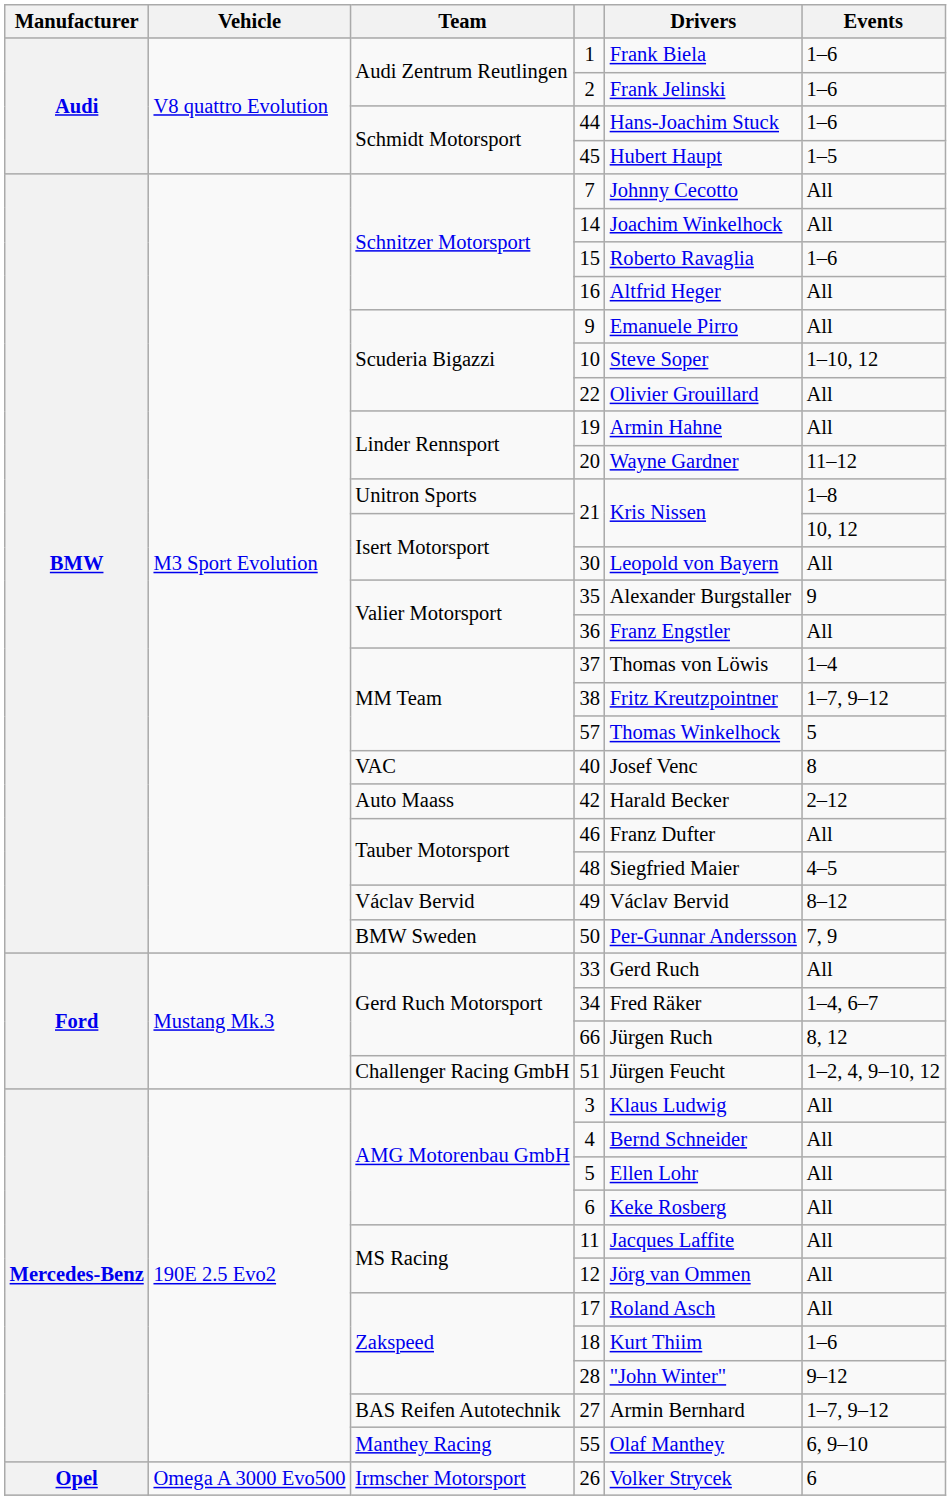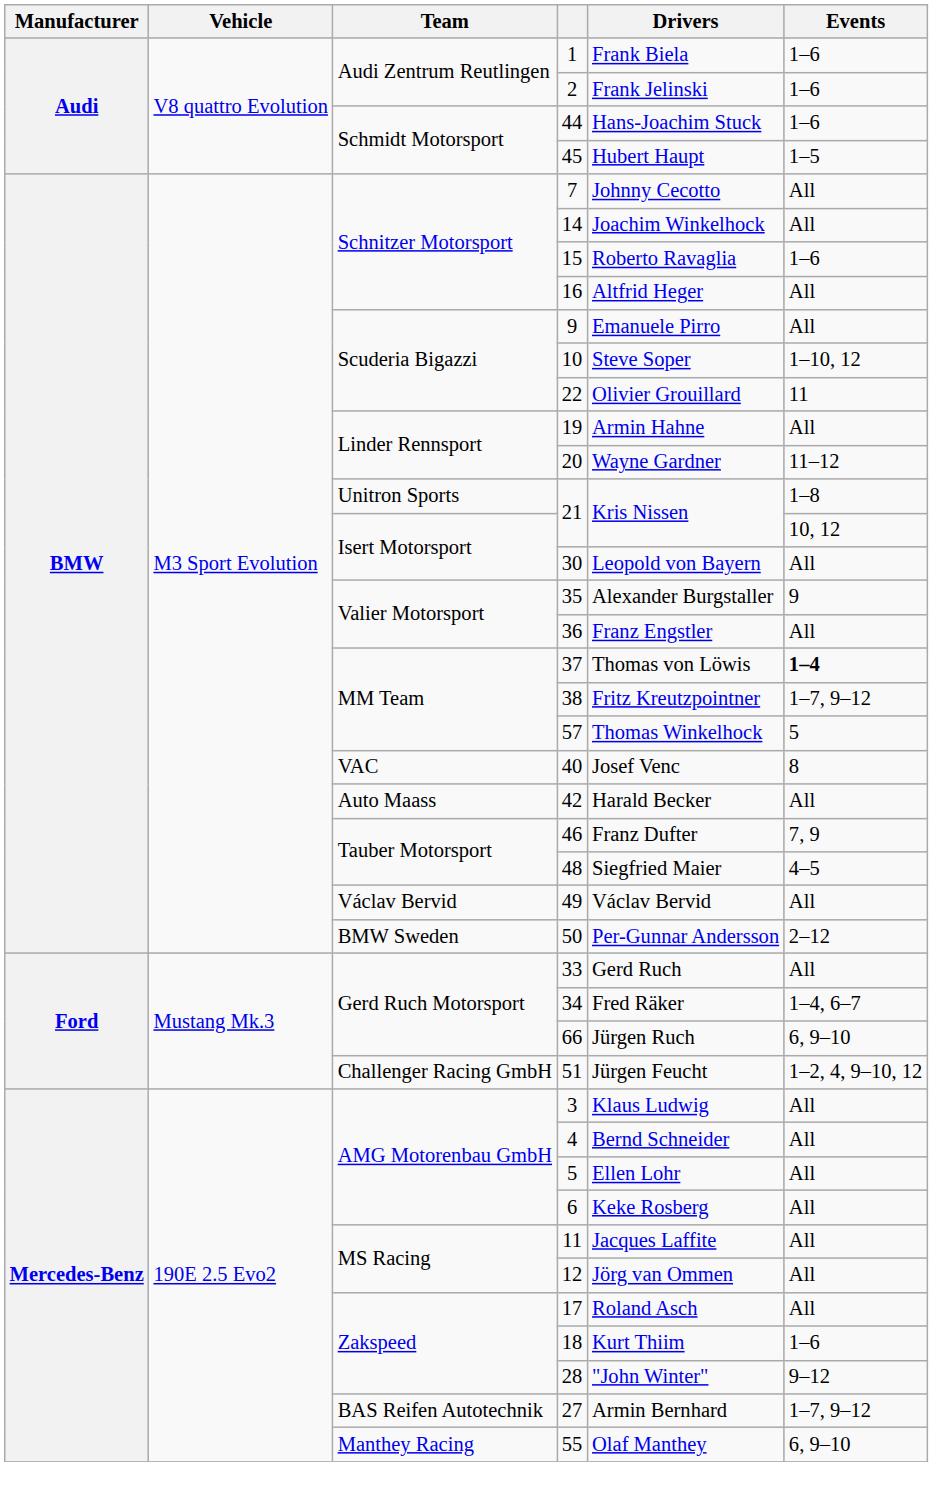 <table class="wikitable" style="font-size: 85%;">
 <tr>
 <th>Manufacturer</th>
 <th>Vehicle</th>
 <th>Team</th>
 <th></th>
 <th>Drivers</th>
 <th>Events</th>
 </tr>
 <tr>
 <th rowspan=4><a href='#'>Audi</a></th>
 <td rowspan=4><a href='#'>V8 quattro Evolution</a></td>
 <td rowspan=2>Audi Zentrum Reutlingen</td>
 <td align=center>1</td>
 <td> <a href='#'>Frank Biela</a></td>
 <td>1–6</td>
 </tr>
 <tr>
 <td align=center>2</td>
 <td> <a href='#'>Frank Jelinski</a></td>
 <td>1–6</td>
 </tr>
 <tr>
 <td rowspan=2>Schmidt Motorsport</td>
 <td align=center>44</td>
 <td> <a href='#'>Hans-Joachim Stuck</a></td>
 <td>1–6</td>
 </tr>
 <tr>
 <td align=center>45</td>
 <td> <a href='#'>Hubert Haupt</a></td>
 <td>1–5</td>
 </tr>
 <tr>
 <th rowspan=23><a href='#'>BMW</a></th>
 <td rowspan=23><a href='#'>M3 Sport Evolution</a></td>
 <td rowspan=4><a href='#'>Schnitzer Motorsport</a></td>
 <td align=center>7</td>
 <td> <a href='#'>Johnny Cecotto</a></td>
 <td>All</td>
 </tr>
 <tr>
 <td align=center>14</td>
 <td> <a href='#'>Joachim Winkelhock</a></td>
 <td>All</td>
 </tr>
 <tr>
 <td align=center>15</td>
 <td> <a href='#'>Roberto Ravaglia</a></td>
 <td>1–6</td>
 </tr>
 <tr>
 <td align=center>16</td>
 <td> <a href='#'>Altfrid Heger</a></td>
 <td>All</td>
 </tr>
 <tr>
 <td rowspan=3>Scuderia Bigazzi</td>
 <td align=center>9</td>
 <td> <a href='#'>Emanuele Pirro</a></td>
 <td>All</td>
 </tr>
 <tr>
 <td align=center>10</td>
 <td> <a href='#'>Steve Soper</a></td>
 <td>1–10, 12</td>
 </tr>
 <tr>
 <td align=center>22</td>
 <td> <a href='#'>Olivier Grouillard</a></td>
-<td>All</td>
+<td>11</td>
 </tr>
 <tr>
 <td rowspan=2>Linder Rennsport</td>
 <td align=center>19</td>
 <td> <a href='#'>Armin Hahne</a></td>
 <td>All</td>
 </tr>
 <tr>
 <td align=center>20</td>
 <td> <a href='#'>Wayne Gardner</a></td>
 <td>11–12</td>
 </tr>
 <tr>
 <td>Unitron Sports</td>
 <td align=center rowspan=2>21</td>
 <td rowspan=2> <a href='#'>Kris Nissen</a></td>
 <td>1–8</td>
 </tr>
 <tr>
 <td rowspan=2>Isert Motorsport</td>
 <td>10, 12</td>
 </tr>
 <tr>
 <td align=center>30</td>
 <td> <a href='#'>Leopold von Bayern</a></td>
 <td>All</td>
 </tr>
 <tr>
 <td rowspan=2>Valier Motorsport</td>
 <td align=center>35</td>
 <td> Alexander Burgstaller</td>
 <td>9</td>
 </tr>
 <tr>
 <td align=center>36</td>
 <td> <a href='#'>Franz Engstler</a></td>
 <td>All</td>
 </tr>
 <tr>
 <td rowspan=3>MM Team</td>
 <td align=center>37</td>
 <td> Thomas von Löwis</td>
-<td>1–4</td>
+<td><strong>1–4</strong></td>
 </tr>
 <tr>
 <td align=center>38</td>
 <td> <a href='#'>Fritz Kreutzpointner</a></td>
 <td>1–7, 9–12</td>
 </tr>
 <tr>
 <td align=center>57</td>
 <td> <a href='#'>Thomas Winkelhock</a></td>
 <td>5</td>
 </tr>
 <tr>
 <td>VAC</td>
 <td align=center>40</td>
 <td> Josef Venc</td>
 <td>8</td>
 </tr>
 <tr>
 <td>Auto Maass</td>
 <td align=center>42</td>
 <td> Harald Becker</td>
-<td>2–12</td>
+<td>All</td>
 </tr>
 <tr>
 <td rowspan=2>Tauber Motorsport</td>
 <td align=center>46</td>
 <td> Franz Dufter</td>
-<td>All</td>
+<td>7, 9</td>
 </tr>
 <tr>
 <td align=center>48</td>
 <td> Siegfried Maier</td>
 <td>4–5</td>
 </tr>
 <tr>
 <td>Václav Bervid</td>
 <td align=center>49</td>
 <td> Václav Bervid</td>
-<td>8–12</td>
+<td>All</td>
 </tr>
 <tr>
 <td>BMW Sweden</td>
 <td align=center>50</td>
 <td nowrap> <a href='#'>Per-Gunnar Andersson</a></td>
-<td>7, 9</td>
+<td>2–12</td>
 </tr>
 <tr>
 <th rowspan=4><a href='#'>Ford</a></th>
 <td rowspan=4><a href='#'>Mustang Mk.3</a></td>
 <td rowspan=3>Gerd Ruch Motorsport</td>
 <td align=center>33</td>
 <td> Gerd Ruch</td>
 <td>All</td>
 </tr>
 <tr>
 <td align=center>34</td>
 <td> Fred Räker</td>
 <td>1–4, 6–7</td>
 </tr>
 <tr>
 <td align=center>66</td>
 <td> Jürgen Ruch</td>
-<td>8, 12</td>
+<td>6, 9–10</td>
 </tr>
 <tr>
 <td nowrap>Challenger Racing GmbH</td>
 <td align=center>51</td>
 <td> Jürgen Feucht</td>
 <td nowrap>1–2, 4, 9–10, 12</td>
 </tr>
 <tr>
 <th rowspan=11><a href='#'>Mercedes-Benz</a></th>
 <td rowspan=11><a href='#'>190E 2.5 Evo2</a></td>
 <td rowspan=4><a href='#'>AMG Motorenbau GmbH</a></td>
 <td align=center>3</td>
 <td> <a href='#'>Klaus Ludwig</a></td>
 <td>All</td>
 </tr>
 <tr>
 <td align=center>4</td>
 <td> <a href='#'>Bernd Schneider</a></td>
 <td>All</td>
 </tr>
 <tr>
 <td align=center>5</td>
 <td> <a href='#'>Ellen Lohr</a></td>
 <td>All</td>
 </tr>
 <tr>
 <td align=center>6</td>
 <td> <a href='#'>Keke Rosberg</a></td>
 <td>All</td>
 </tr>
 <tr>
 <td rowspan=2>MS Racing</td>
 <td align=center>11</td>
 <td> <a href='#'>Jacques Laffite</a></td>
 <td>All</td>
 </tr>
 <tr>
 <td align=center>12</td>
 <td> <a href='#'>Jörg van Ommen</a></td>
 <td>All</td>
 </tr>
 <tr>
 <td rowspan=3><a href='#'>Zakspeed</a></td>
 <td align=center>17</td>
 <td> <a href='#'>Roland Asch</a></td>
 <td>All</td>
 </tr>
 <tr>
 <td align=center>18</td>
 <td> <a href='#'>Kurt Thiim</a></td>
 <td>1–6</td>
 </tr>
 <tr>
 <td align=center>28</td>
 <td> <a href='#'>"John Winter"</a></td>
 <td>9–12</td>
 </tr>
 <tr>
 <td>BAS Reifen Autotechnik</td>
 <td align=center>27</td>
 <td> Armin Bernhard</td>
 <td>1–7, 9–12</td>
 </tr>
 <tr>
 <td><a href='#'>Manthey Racing</a></td>
 <td align=center>55</td>
 <td> <a href='#'>Olaf Manthey</a></td>
 <td>6, 9–10</td>
 </tr>
-<tr>
-<th><a href='#'>Opel</a></th>
-<td nowrap><a href='#'>Omega A 3000 Evo500</a></td>
-<td><a href='#'>Irmscher Motorsport</a></td>
-<td align=center>26</td>
-<td> <a href='#'>Volker Strycek</a></td>
-<td>6</td>
-</tr>
 </table>
